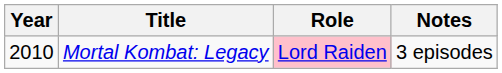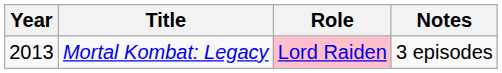 <table class="wikitable sortable">
 <tr>
 <th>Year</th>
 <th>Title</th>
 <th>Role</th>
 <th class="unsortable">Notes</th>
 </tr>
 <tr>
-<td>2010</td>
+<td>2013</td>
 <td><em><a href='#'>Mortal Kombat: Legacy</a></em></td>
 <td style="background: pink;"><a href='#'>Lord Raiden</a></td>
 <td>3 episodes</td>
 </tr>
 </table>
